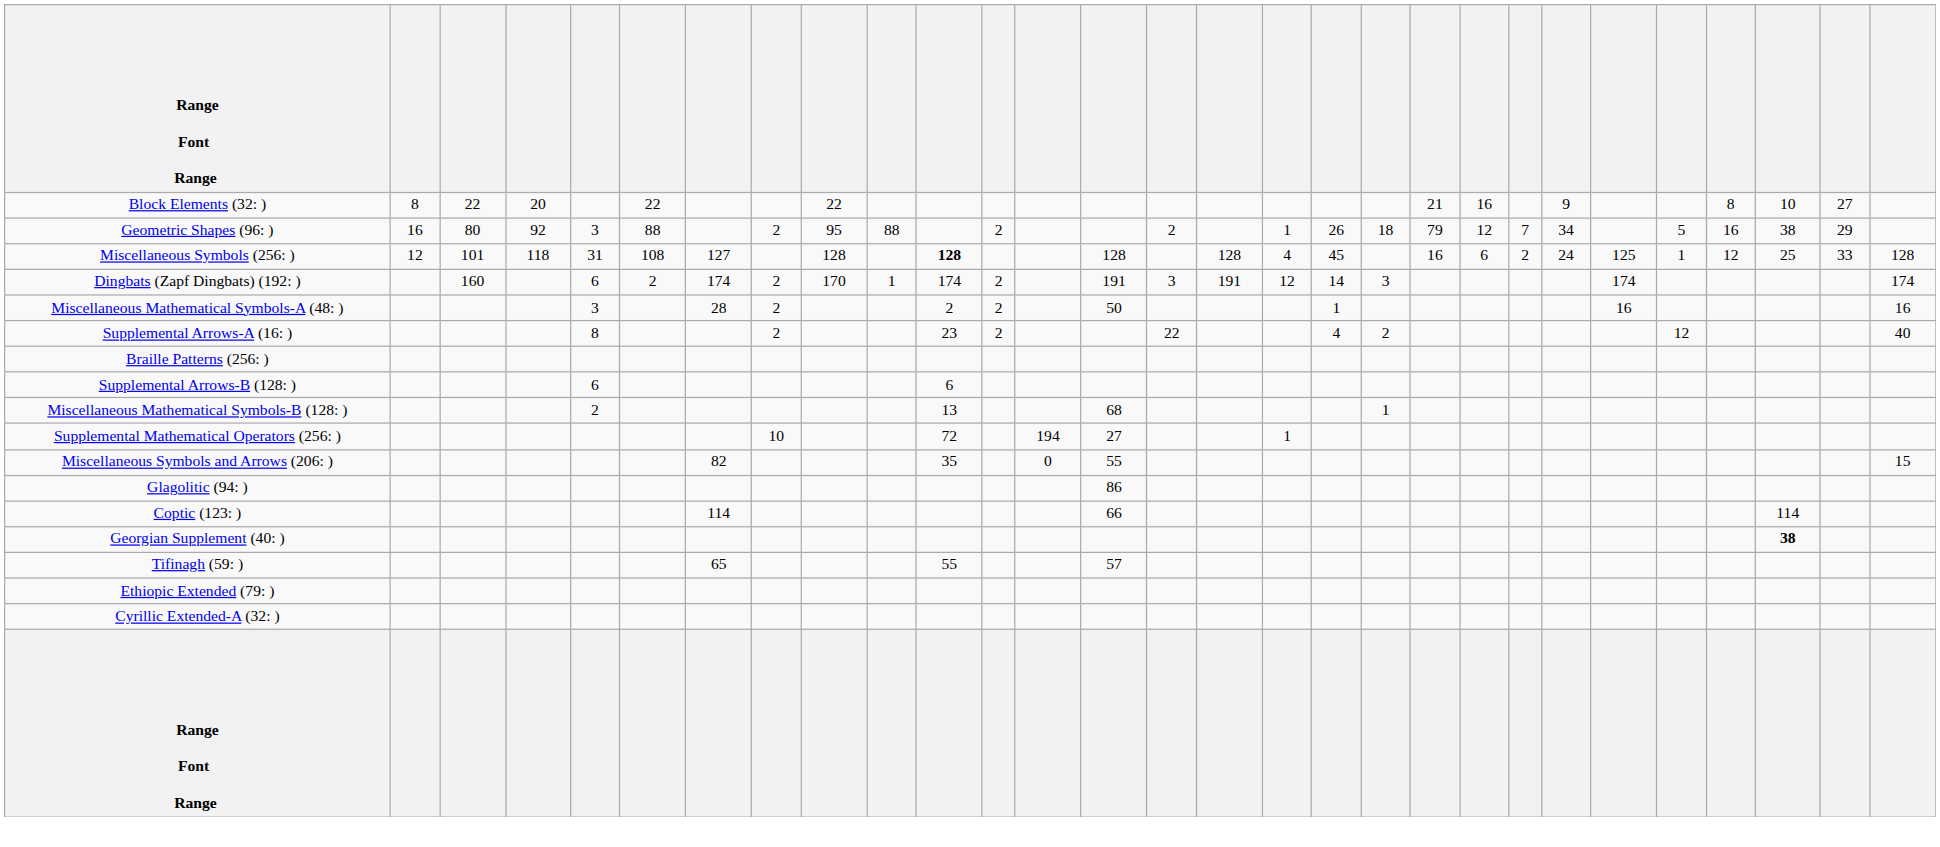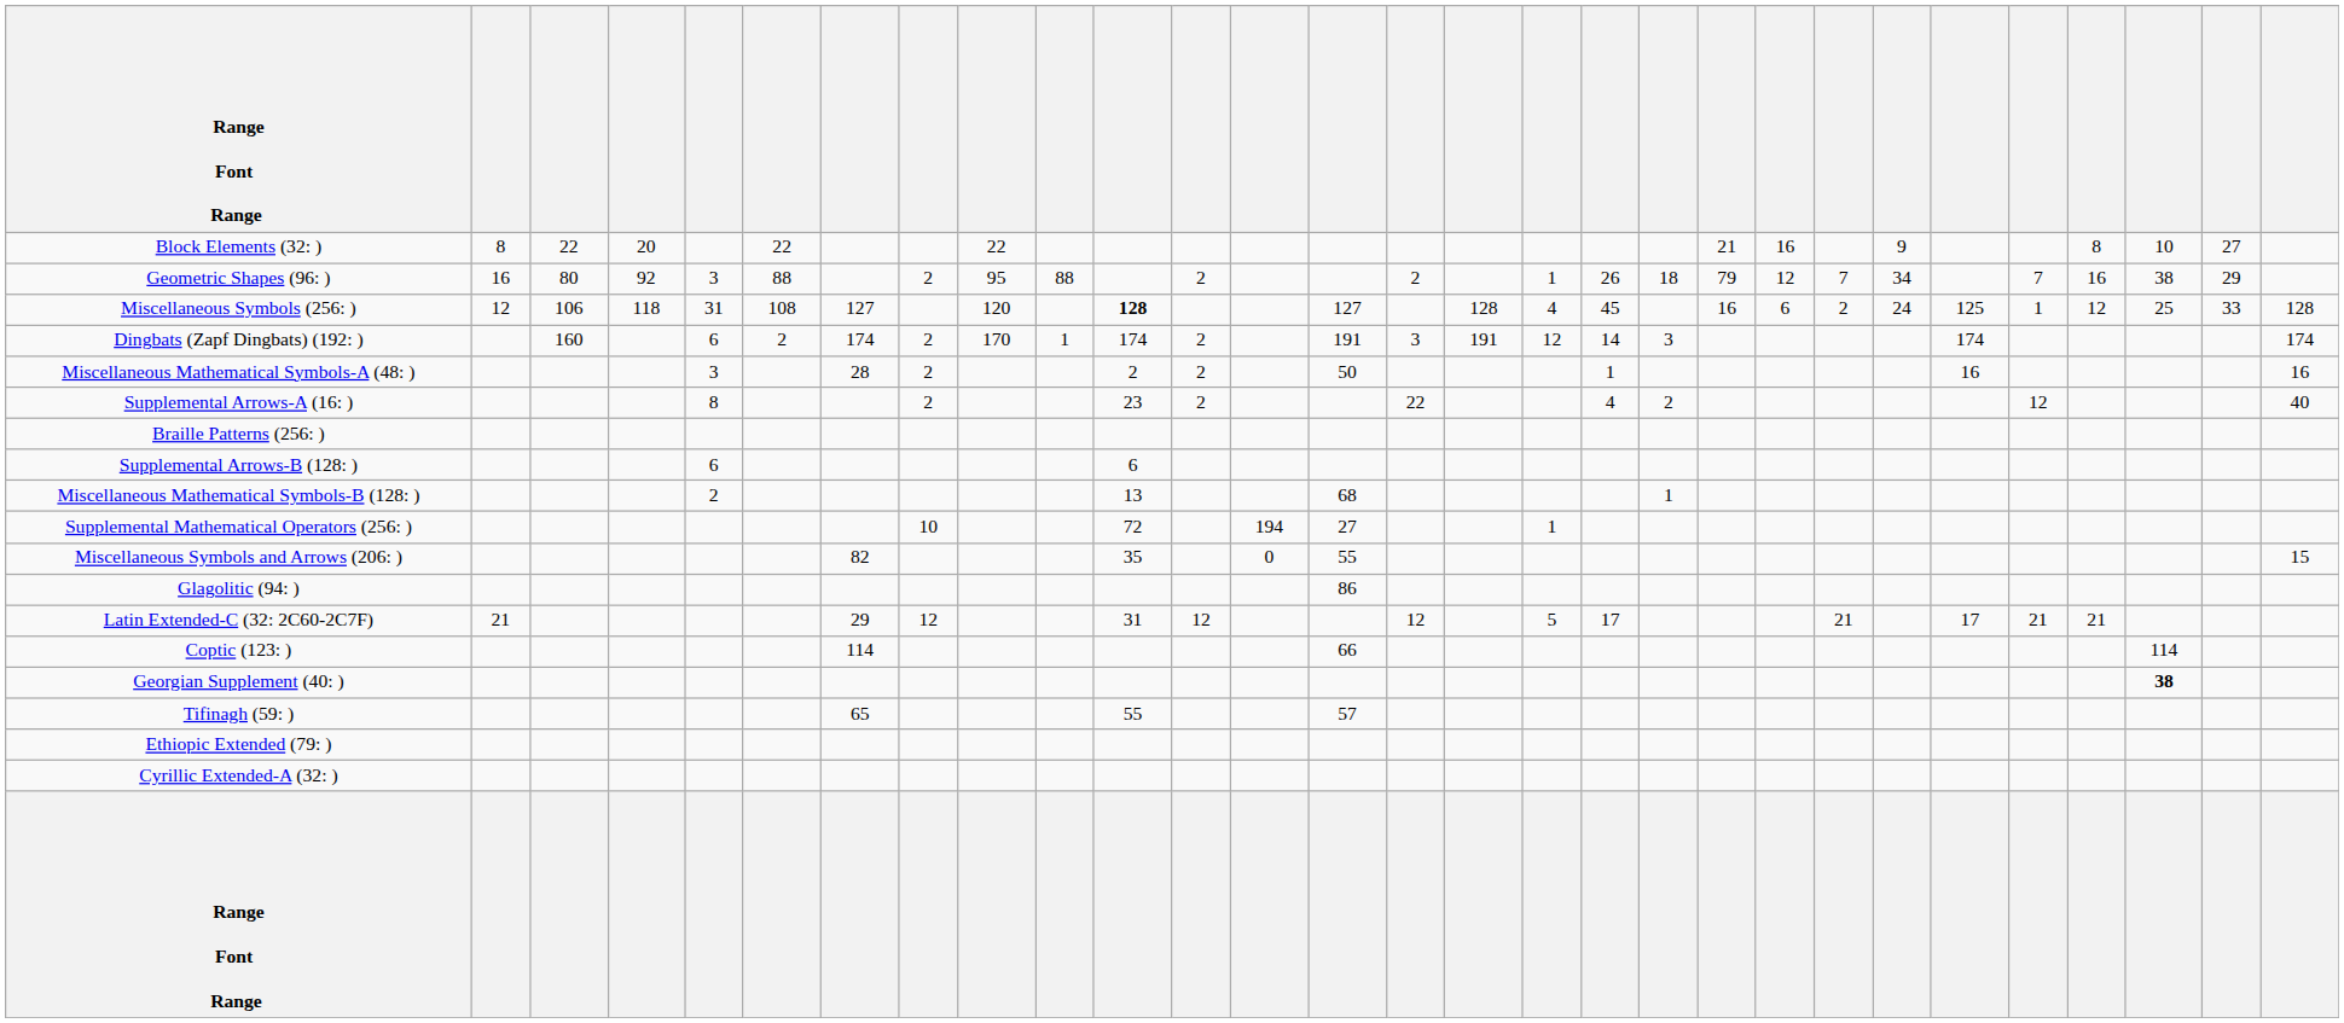 <table class="wikitable" style="width:100%; text-align:center; vertical-align:middle; font-size:80%;">
 <tr style="vertical-align: bottom; height:12em;">
 <th style="width:310px;"><br>Range<br><br>Font  <br><br>Range <span></span></th>
 <th></th>
 <th></th>
 <th></th>
 <th></th>
 <th></th>
 <th></th>
 <th></th>
 <th></th>
 <th></th>
 <th></th>
 <th></th>
 <th></th>
 <th></th>
 <th></th>
 <th></th>
 <th></th>
 <th></th>
 <th></th>
 <th></th>
 <th></th>
 <th></th>
 <th></th>
 <th></th>
 <th></th>
 <th></th>
 <th></th>
 <th></th>
 <th></th>
 </tr>
 <tr>
 <td><a href='#'>Block Elements</a> (32: )</td>
 <td>8</td>
 <td>22</td>
 <td>20</td>
 <td></td>
 <td>22</td>
 <td></td>
 <td></td>
 <td>22</td>
 <td></td>
 <td></td>
 <td></td>
 <td></td>
 <td></td>
 <td></td>
 <td></td>
 <td></td>
 <td></td>
 <td></td>
 <td>21</td>
 <td>16</td>
 <td></td>
 <td>9</td>
 <td></td>
 <td></td>
 <td>8</td>
 <td>10</td>
 <td>27</td>
 <td></td>
 </tr>
 <tr>
 <td><a href='#'>Geometric Shapes</a> (96: )</td>
 <td>16</td>
 <td>80</td>
 <td>92</td>
 <td>3</td>
 <td>88</td>
 <td></td>
 <td>2</td>
 <td>95</td>
 <td>88</td>
 <td></td>
 <td>2</td>
 <td></td>
 <td></td>
 <td>2</td>
 <td></td>
 <td>1</td>
 <td>26</td>
 <td>18</td>
 <td>79</td>
 <td>12</td>
 <td>7</td>
 <td>34</td>
 <td></td>
-<td>5</td>
+<td>7</td>
 <td>16</td>
 <td>38</td>
 <td>29</td>
 <td></td>
 </tr>
 <tr>
 <td><a href='#'>Miscellaneous Symbols</a> (256: )</td>
 <td>12</td>
-<td>101</td>
+<td>106</td>
 <td>118</td>
 <td>31</td>
 <td>108</td>
 <td>127</td>
 <td></td>
-<td>128</td>
+<td>120</td>
 <td></td>
 <td><strong>128</strong></td>
 <td></td>
 <td></td>
-<td>128</td>
+<td>127</td>
 <td></td>
 <td>128</td>
 <td>4</td>
 <td>45</td>
 <td></td>
 <td>16</td>
 <td>6</td>
 <td>2</td>
 <td>24</td>
 <td>125</td>
 <td>1</td>
 <td>12</td>
 <td>25</td>
 <td>33</td>
 <td>128</td>
 </tr>
 <tr>
 <td><a href='#'>Dingbats</a> (Zapf Dingbats) (192: )</td>
 <td></td>
 <td>160</td>
 <td></td>
 <td>6</td>
 <td>2</td>
 <td>174</td>
 <td>2</td>
 <td>170</td>
 <td>1</td>
 <td>174</td>
 <td>2</td>
 <td></td>
 <td>191</td>
 <td>3</td>
 <td>191</td>
 <td>12</td>
 <td>14</td>
 <td>3</td>
 <td></td>
 <td></td>
 <td></td>
 <td></td>
 <td>174</td>
 <td></td>
 <td></td>
 <td></td>
 <td></td>
 <td>174</td>
 </tr>
 <tr>
 <td><a href='#'>Miscellaneous Mathematical Symbols-A</a> (48: )</td>
 <td></td>
 <td></td>
 <td></td>
 <td>3</td>
 <td></td>
 <td>28</td>
 <td>2</td>
 <td></td>
 <td></td>
 <td>2</td>
 <td>2</td>
 <td></td>
 <td>50</td>
 <td></td>
 <td></td>
 <td></td>
 <td>1</td>
 <td></td>
 <td></td>
 <td></td>
 <td></td>
 <td></td>
 <td>16</td>
 <td></td>
 <td></td>
 <td></td>
 <td></td>
 <td>16</td>
 </tr>
 <tr>
 <td><a href='#'>Supplemental Arrows-A</a> (16: )</td>
 <td></td>
 <td></td>
 <td></td>
 <td>8</td>
 <td></td>
 <td></td>
 <td>2</td>
 <td></td>
 <td></td>
 <td>23</td>
 <td>2</td>
 <td></td>
 <td></td>
 <td>22</td>
 <td></td>
 <td></td>
 <td>4</td>
 <td>2</td>
 <td></td>
 <td></td>
 <td></td>
 <td></td>
 <td></td>
 <td>12</td>
 <td></td>
 <td></td>
 <td></td>
 <td>40</td>
 </tr>
 <tr>
 <td><a href='#'>Braille Patterns</a> (256: )</td>
 <td></td>
 <td></td>
 <td></td>
 <td></td>
 <td></td>
 <td></td>
 <td></td>
 <td></td>
 <td></td>
 <td></td>
 <td></td>
 <td></td>
 <td></td>
 <td></td>
 <td></td>
 <td></td>
 <td></td>
 <td></td>
 <td></td>
 <td></td>
 <td></td>
 <td></td>
 <td></td>
 <td></td>
 <td></td>
 <td></td>
 <td></td>
 <td></td>
 </tr>
 <tr>
 <td><a href='#'>Supplemental Arrows-B</a> (128: )</td>
 <td></td>
 <td></td>
 <td></td>
 <td>6</td>
 <td></td>
 <td></td>
 <td></td>
 <td></td>
 <td></td>
 <td>6</td>
 <td></td>
 <td></td>
 <td></td>
 <td></td>
 <td></td>
 <td></td>
 <td></td>
 <td></td>
 <td></td>
 <td></td>
 <td></td>
 <td></td>
 <td></td>
 <td></td>
 <td></td>
 <td></td>
 <td></td>
 <td></td>
 </tr>
 <tr>
 <td><a href='#'>Miscellaneous Mathematical Symbols-B</a> (128: )</td>
 <td></td>
 <td></td>
 <td></td>
 <td>2</td>
 <td></td>
 <td></td>
 <td></td>
 <td></td>
 <td></td>
 <td>13</td>
 <td></td>
 <td></td>
 <td>68</td>
 <td></td>
 <td></td>
 <td></td>
 <td></td>
 <td>1</td>
 <td></td>
 <td></td>
 <td></td>
 <td></td>
 <td></td>
 <td></td>
 <td></td>
 <td></td>
 <td></td>
 <td></td>
 </tr>
 <tr>
 <td><a href='#'>Supplemental Mathematical Operators</a> (256: )</td>
 <td></td>
 <td></td>
 <td></td>
 <td></td>
 <td></td>
 <td></td>
 <td>10</td>
 <td></td>
 <td></td>
 <td>72</td>
 <td></td>
 <td>194</td>
 <td>27</td>
 <td></td>
 <td></td>
 <td>1</td>
 <td></td>
 <td></td>
 <td></td>
 <td></td>
 <td></td>
 <td></td>
 <td></td>
 <td></td>
 <td></td>
 <td></td>
 <td></td>
 <td></td>
 </tr>
 <tr>
 <td><a href='#'>Miscellaneous Symbols and Arrows</a> (206: )</td>
 <td></td>
 <td></td>
 <td></td>
 <td></td>
 <td></td>
 <td>82</td>
 <td></td>
 <td></td>
 <td></td>
 <td>35</td>
 <td></td>
 <td>0</td>
 <td>55</td>
 <td></td>
 <td></td>
 <td></td>
 <td></td>
 <td></td>
 <td></td>
 <td></td>
 <td></td>
 <td></td>
 <td></td>
 <td></td>
 <td></td>
 <td></td>
 <td></td>
 <td>15</td>
 </tr>
 <tr>
 <td><a href='#'>Glagolitic</a> (94: )</td>
 <td></td>
 <td></td>
 <td></td>
 <td></td>
 <td></td>
 <td></td>
 <td></td>
 <td></td>
 <td></td>
 <td></td>
 <td></td>
 <td></td>
 <td>86</td>
 <td></td>
 <td></td>
 <td></td>
 <td></td>
 <td></td>
 <td></td>
 <td></td>
 <td></td>
 <td></td>
 <td></td>
 <td></td>
 <td></td>
 <td></td>
 <td></td>
 <td></td>
 </tr>
 <tr>
+<td><a href='#'>Latin Extended-C</a> (32: 2C60-2C7F)</td>
+<td>21</td>
+<td></td>
+<td></td>
+<td></td>
+<td></td>
+<td>29</td>
+<td>12</td>
+<td></td>
+<td></td>
+<td>31</td>
+<td>12</td>
+<td></td>
+<td></td>
+<td>12</td>
+<td></td>
+<td>5</td>
+<td>17</td>
+<td></td>
+<td></td>
+<td></td>
+<td>21</td>
+<td></td>
+<td>17</td>
+<td>21</td>
+<td>21</td>
+<td></td>
+<td></td>
+<td></td>
+</tr>
+<tr>
 <td><a href='#'>Coptic</a> (123: )</td>
 <td></td>
 <td></td>
 <td></td>
 <td></td>
 <td></td>
 <td>114</td>
 <td></td>
 <td></td>
 <td></td>
 <td></td>
 <td></td>
 <td></td>
 <td>66</td>
 <td></td>
 <td></td>
 <td></td>
 <td></td>
 <td></td>
 <td></td>
 <td></td>
 <td></td>
 <td></td>
 <td></td>
 <td></td>
 <td></td>
 <td>114</td>
 <td></td>
 <td></td>
 </tr>
 <tr>
 <td><a href='#'>Georgian Supplement</a> (40: )</td>
 <td></td>
 <td></td>
 <td></td>
 <td></td>
 <td></td>
 <td></td>
 <td></td>
 <td></td>
 <td></td>
 <td></td>
 <td></td>
 <td></td>
 <td></td>
 <td></td>
 <td></td>
 <td></td>
 <td></td>
 <td></td>
 <td></td>
 <td></td>
 <td></td>
 <td></td>
 <td></td>
 <td></td>
 <td></td>
 <td><strong>38</strong></td>
 <td></td>
 <td></td>
 </tr>
 <tr>
 <td><a href='#'>Tifinagh</a> (59: )</td>
 <td></td>
 <td></td>
 <td></td>
 <td></td>
 <td></td>
 <td>65</td>
 <td></td>
 <td></td>
 <td></td>
 <td>55</td>
 <td></td>
 <td></td>
 <td>57</td>
 <td></td>
 <td></td>
 <td></td>
 <td></td>
 <td></td>
 <td></td>
 <td></td>
 <td></td>
 <td></td>
 <td></td>
 <td></td>
 <td></td>
 <td></td>
 <td></td>
 <td></td>
 </tr>
 <tr>
 <td><a href='#'>Ethiopic Extended</a> (79: )</td>
 <td></td>
 <td></td>
 <td></td>
 <td></td>
 <td></td>
 <td></td>
 <td></td>
 <td></td>
 <td></td>
 <td></td>
 <td></td>
 <td></td>
 <td></td>
 <td></td>
 <td></td>
 <td></td>
 <td></td>
 <td></td>
 <td></td>
 <td></td>
 <td></td>
 <td></td>
 <td></td>
 <td></td>
 <td></td>
 <td></td>
 <td></td>
 <td></td>
 </tr>
 <tr>
 <td><a href='#'>Cyrillic Extended-A</a> (32: )</td>
 <td></td>
 <td></td>
 <td></td>
 <td></td>
 <td></td>
 <td></td>
 <td></td>
 <td></td>
 <td></td>
 <td></td>
 <td></td>
 <td></td>
 <td></td>
 <td></td>
 <td></td>
 <td></td>
 <td></td>
 <td></td>
 <td></td>
 <td></td>
 <td></td>
 <td></td>
 <td></td>
 <td></td>
 <td></td>
 <td></td>
 <td></td>
 <td></td>
 </tr>
 <tr style="vertical-align: bottom; height:12em;">
 <th><br>Range<br><br>Font  <br><br>Range <span></span></th>
 <th></th>
 <th></th>
 <th></th>
 <th></th>
 <th></th>
 <th></th>
 <th></th>
 <th></th>
 <th></th>
 <th></th>
 <th></th>
 <th></th>
 <th></th>
 <th></th>
 <th></th>
 <th></th>
 <th></th>
 <th></th>
 <th></th>
 <th></th>
 <th></th>
 <th></th>
 <th></th>
 <th></th>
 <th></th>
 <th></th>
 <th></th>
 <th></th>
 </tr>
 </table>
